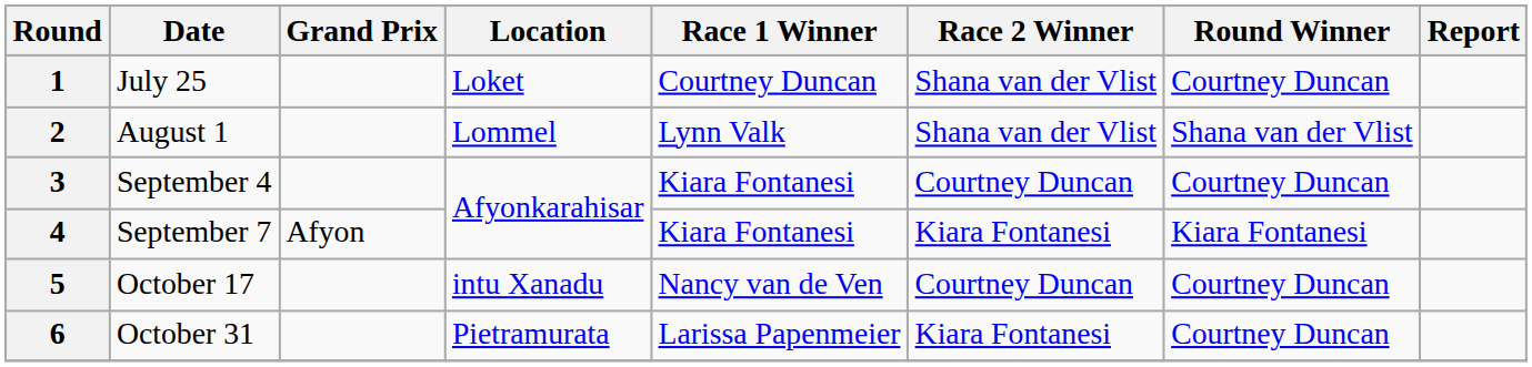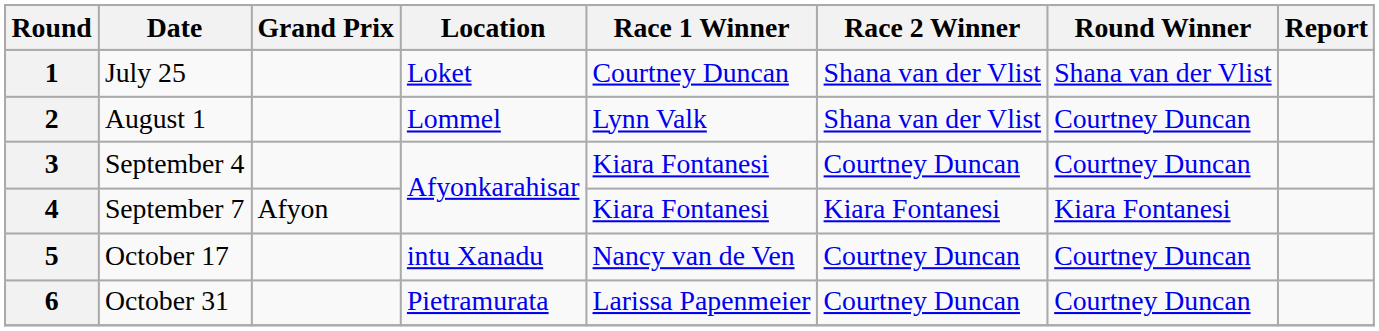 <table class="wikitable" style="font-size: 85%;">
 <tr>
 <th>Round</th>
 <th>Date</th>
 <th>Grand Prix</th>
 <th>Location</th>
 <th>Race 1 Winner</th>
 <th>Race 2 Winner</th>
 <th>Round Winner</th>
 <th>Report</th>
 </tr>
 <tr>
 <th>1</th>
 <td>July 25</td>
 <td></td>
 <td><a href='#'>Loket</a></td>
 <td> <a href='#'>Courtney Duncan</a></td>
 <td> <a href='#'>Shana van der Vlist</a></td>
-<td> <a href='#'>Courtney Duncan</a></td>
+<td> <a href='#'>Shana van der Vlist</a></td>
 <td></td>
 </tr>
 <tr>
 <th>2</th>
 <td>August 1</td>
 <td></td>
 <td><a href='#'>Lommel</a></td>
 <td> <a href='#'>Lynn Valk</a></td>
 <td> <a href='#'>Shana van der Vlist</a></td>
-<td> <a href='#'>Shana van der Vlist</a></td>
+<td> <a href='#'>Courtney Duncan</a></td>
 <td></td>
 </tr>
 <tr>
 <th>3</th>
 <td>September 4</td>
 <td></td>
 <td rowspan=2><a href='#'>Afyonkarahisar</a></td>
 <td> <a href='#'>Kiara Fontanesi</a></td>
 <td> <a href='#'>Courtney Duncan</a></td>
 <td> <a href='#'>Courtney Duncan</a></td>
 <td></td>
 </tr>
 <tr>
 <th>4</th>
 <td>September 7</td>
 <td>Afyon</td>
 <td> <a href='#'>Kiara Fontanesi</a></td>
 <td> <a href='#'>Kiara Fontanesi</a></td>
 <td> <a href='#'>Kiara Fontanesi</a></td>
 <td></td>
 </tr>
 <tr>
 <th>5</th>
 <td>October 17</td>
 <td></td>
 <td><a href='#'>intu Xanadu</a></td>
 <td> <a href='#'>Nancy van de Ven</a></td>
 <td> <a href='#'>Courtney Duncan</a></td>
 <td> <a href='#'>Courtney Duncan</a></td>
 <td></td>
 </tr>
 <tr>
 <th>6</th>
 <td>October 31</td>
 <td></td>
 <td><a href='#'>Pietramurata</a></td>
 <td> <a href='#'>Larissa Papenmeier</a></td>
-<td> <a href='#'>Kiara Fontanesi</a></td>
+<td> <a href='#'>Courtney Duncan</a></td>
 <td> <a href='#'>Courtney Duncan</a></td>
 <td></td>
 </tr>
 <tr>
 </tr>
 </table>
